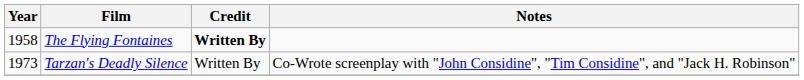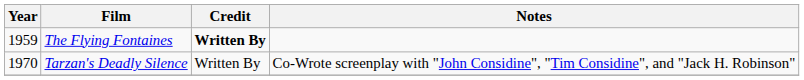 <table class="wikitable">
 <tr>
 <th>Year</th>
 <th>Film</th>
 <th>Credit</th>
 <th>Notes</th>
 </tr>
 <tr>
-<td>1958</td>
+<td>1959</td>
 <td><em><a href='#'>The Flying Fontaines</a></em></td>
 <td><strong>Written By</strong></td>
 <td></td>
 </tr>
 <tr>
-<td>1973</td>
+<td>1970</td>
 <td><em><a href='#'>Tarzan's Deadly Silence</a></em></td>
 <td>Written By</td>
 <td>Co-Wrote screenplay with "<a href='#'>John Considine</a>", "<a href='#'>Tim Considine</a>", and "Jack H. Robinson"</td>
 </tr>
 <tr>
 </tr>
 </table>
